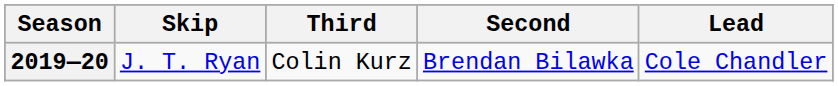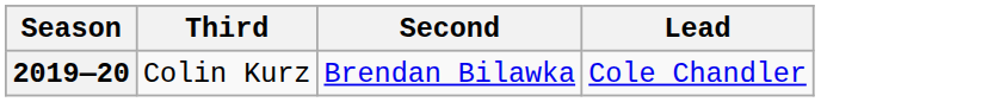 <table class="wikitable">
 <tr>
 <th scope="col">Season</th>
-<th scope="col">Skip</th>
 <th scope="col">Third</th>
 <th scope="col">Second</th>
 <th scope="col">Lead</th>
 </tr>
 <tr>
 <th scope="row">2019—20</th>
-<td><a href='#'>J. T. Ryan</a></td>
 <td>Colin Kurz</td>
 <td><a href='#'>Brendan Bilawka</a></td>
 <td><a href='#'>Cole Chandler</a></td>
 </tr>
 </table>
